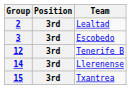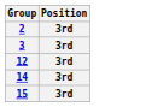 <table class="wikitable" style="font-size:90%">
 <tr>
 <th>Group</th>
 <th>Position</th>
-<th>Team</th>
 </tr>
 <tr>
 <th><a href='#'>2</a></th>
 <th>3rd</th>
-<td><a href='#'>Lealtad</a></td>
 </tr>
 <tr>
 <th><a href='#'>3</a></th>
 <th>3rd</th>
-<td><a href='#'>Escobedo</a></td>
 </tr>
 <tr>
 <th><a href='#'>12</a></th>
 <th>3rd</th>
-<td><a href='#'>Tenerife B</a></td>
 </tr>
 <tr>
 <th><a href='#'>14</a></th>
 <th>3rd</th>
-<td><a href='#'>Llerenense</a></td>
 </tr>
 <tr>
 <th><a href='#'>15</a></th>
 <th>3rd</th>
-<td><a href='#'>Txantrea</a></td>
 </tr>
 </table>
